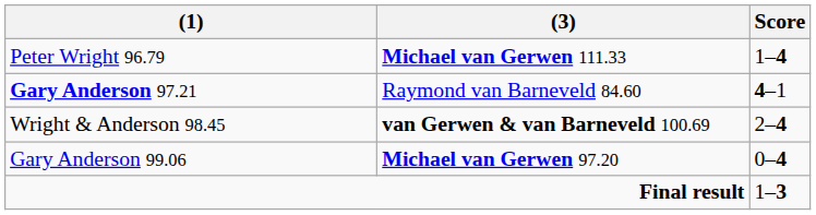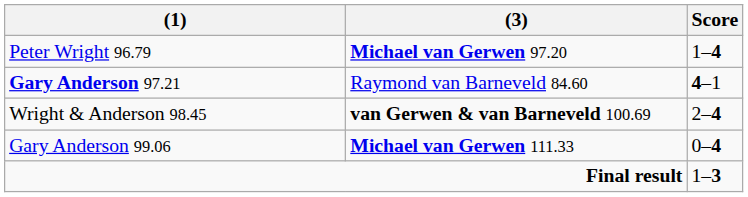 <table class="wikitable">
 <tr>
 <th width=270> (1)</th>
 <th width=270><strong></strong> (3)</th>
 <th>Score</th>
 </tr>
 <tr>
 <td><a href='#'>Peter Wright</a> <small><span>96.79</span></small></td>
-<td><strong><a href='#'>Michael van Gerwen</a></strong> <small><span>111.33</span></small></td>
+<td><strong><a href='#'>Michael van Gerwen</a></strong> <small><span>97.20</span></small></td>
 <td>1–<strong>4</strong></td>
 </tr>
 <tr>
 <td><strong><a href='#'>Gary Anderson</a></strong> <small><span>97.21</span></small></td>
 <td><a href='#'>Raymond van Barneveld</a> <small><span>84.60</span></small></td>
 <td><strong>4</strong>–1</td>
 </tr>
 <tr>
 <td>Wright & Anderson <small><span>98.45</span></small></td>
 <td><strong>van Gerwen & van Barneveld</strong> <small><span>100.69</span></small></td>
 <td>2–<strong>4</strong></td>
 </tr>
 <tr>
 <td><a href='#'>Gary Anderson</a> <small><span>99.06</span></small></td>
-<td><strong><a href='#'>Michael van Gerwen</a></strong> <small><span>97.20</span></small></td>
+<td><strong><a href='#'>Michael van Gerwen</a></strong> <small><span>111.33</span></small></td>
 <td>0–<strong>4</strong></td>
 </tr>
 <tr>
 <td colspan="2" align="right"><strong>Final result</strong></td>
 <td>1–<strong>3</strong></td>
 </tr>
 </table>
